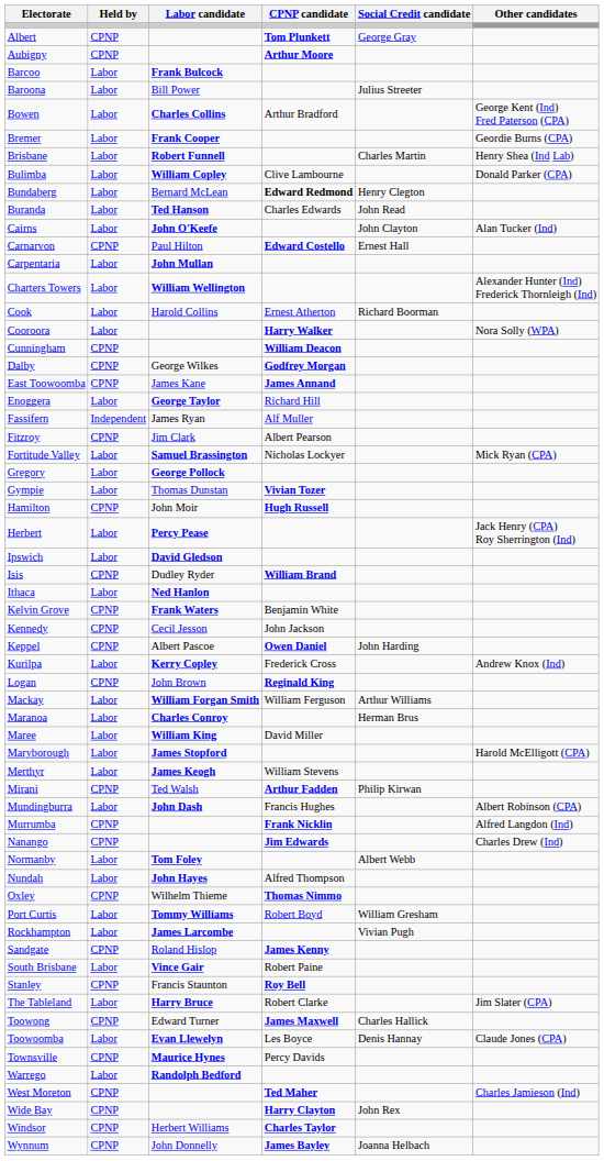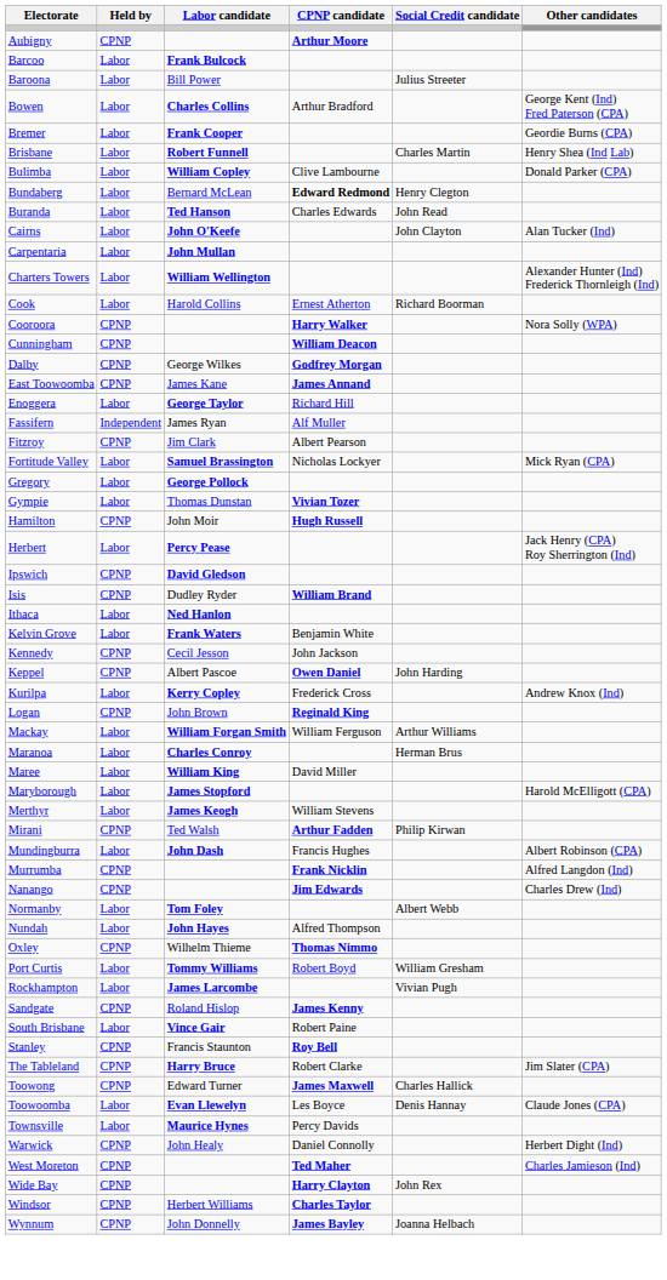 <table class="wikitable">
 <tr>
 <th>Electorate</th>
 <th>Held by</th>
 <th><a href='#'>Labor</a> candidate</th>
 <th><a href='#'>CPNP</a> candidate</th>
 <th><a href='#'>Social Credit</a> candidate</th>
 <th>Other candidates</th>
 </tr>
 <tr bgcolor="#cccccc">
 <td></td>
 <td></td>
 <td></td>
 <td></td>
 <td></td>
 <td bgcolor="#999999"></td>
-</tr>
-<tr>
-<td><a href='#'>Albert</a></td>
-<td><a href='#'>CPNP</a></td>
-<td></td>
-<td><strong><a href='#'>Tom Plunkett</a></strong></td>
-<td><a href='#'>George Gray</a></td>
-<td></td>
 </tr>
 <tr>
 <td><a href='#'>Aubigny</a></td>
 <td><a href='#'>CPNP</a></td>
 <td></td>
 <td><strong><a href='#'>Arthur Moore</a></strong></td>
 <td></td>
 <td></td>
 </tr>
 <tr>
 <td><a href='#'>Barcoo</a></td>
 <td><a href='#'>Labor</a></td>
 <td><strong><a href='#'>Frank Bulcock</a></strong></td>
 <td></td>
 <td></td>
 <td></td>
 </tr>
 <tr>
 <td><a href='#'>Baroona</a></td>
 <td><a href='#'>Labor</a></td>
 <td><a href='#'>Bill Power</a></td>
 <td></td>
 <td>Julius Streeter</td>
 <td></td>
 </tr>
 <tr>
 <td><a href='#'>Bowen</a></td>
 <td><a href='#'>Labor</a></td>
 <td><strong><a href='#'>Charles Collins</a></strong></td>
 <td>Arthur Bradford</td>
 <td></td>
 <td>George Kent (<a href='#'>Ind</a>) <br> <a href='#'>Fred Paterson</a> (<a href='#'>CPA</a>)</td>
 </tr>
 <tr>
 <td><a href='#'>Bremer</a></td>
 <td><a href='#'>Labor</a></td>
 <td><strong><a href='#'>Frank Cooper</a></strong></td>
 <td></td>
 <td></td>
 <td>Geordie Burns (<a href='#'>CPA</a>)</td>
 </tr>
 <tr>
 <td><a href='#'>Brisbane</a></td>
 <td><a href='#'>Labor</a></td>
 <td><strong><a href='#'>Robert Funnell</a></strong></td>
 <td></td>
 <td>Charles Martin</td>
 <td>Henry Shea (<a href='#'>Ind</a> <a href='#'>Lab</a>)</td>
 </tr>
 <tr>
 <td><a href='#'>Bulimba</a></td>
 <td><a href='#'>Labor</a></td>
 <td><strong><a href='#'>William Copley</a></strong></td>
 <td>Clive Lambourne</td>
 <td></td>
 <td>Donald Parker (<a href='#'>CPA</a>)</td>
 </tr>
 <tr>
 <td><a href='#'>Bundaberg</a></td>
 <td><a href='#'>Labor</a></td>
 <td><a href='#'>Bernard McLean</a></td>
 <td><strong>Edward Redmond</strong></td>
 <td>Henry Clegton</td>
 <td></td>
 </tr>
 <tr>
 <td><a href='#'>Buranda</a></td>
 <td><a href='#'>Labor</a></td>
 <td><strong><a href='#'>Ted Hanson</a></strong></td>
 <td>Charles Edwards</td>
 <td>John Read</td>
 <td></td>
 </tr>
 <tr>
 <td><a href='#'>Cairns</a></td>
 <td><a href='#'>Labor</a></td>
 <td><strong><a href='#'>John O'Keefe</a></strong></td>
 <td></td>
 <td>John Clayton</td>
 <td>Alan Tucker (<a href='#'>Ind</a>)</td>
 </tr>
 <tr>
-<td><a href='#'>Carnarvon</a></td>
-<td><a href='#'>CPNP</a></td>
-<td><a href='#'>Paul Hilton</a></td>
-<td><strong><a href='#'>Edward Costello</a></strong></td>
-<td>Ernest Hall</td>
-<td></td>
-</tr>
-<tr>
 <td><a href='#'>Carpentaria</a></td>
 <td><a href='#'>Labor</a></td>
 <td><strong><a href='#'>John Mullan</a></strong></td>
 <td></td>
 <td></td>
 <td></td>
 </tr>
 <tr>
 <td><a href='#'>Charters Towers</a></td>
 <td><a href='#'>Labor</a></td>
 <td><strong><a href='#'>William Wellington</a></strong></td>
 <td></td>
 <td></td>
 <td>Alexander Hunter (<a href='#'>Ind</a>) <br> Frederick Thornleigh (<a href='#'>Ind</a>)</td>
 </tr>
 <tr>
 <td><a href='#'>Cook</a></td>
 <td><a href='#'>Labor</a></td>
 <td><a href='#'>Harold Collins</a></td>
 <td><a href='#'>Ernest Atherton</a></td>
 <td>Richard Boorman</td>
 <td></td>
 </tr>
 <tr>
 <td><a href='#'>Cooroora</a></td>
-<td><a href='#'>Labor</a></td>
+<td><a href='#'>CPNP</a></td>
 <td></td>
 <td><strong><a href='#'>Harry Walker</a></strong></td>
 <td></td>
 <td>Nora Solly (<a href='#'>WPA</a>)</td>
 </tr>
 <tr>
 <td><a href='#'>Cunningham</a></td>
 <td><a href='#'>CPNP</a></td>
 <td></td>
 <td><strong><a href='#'>William Deacon</a></strong></td>
 <td></td>
 <td></td>
 </tr>
 <tr>
 <td><a href='#'>Dalby</a></td>
 <td><a href='#'>CPNP</a></td>
 <td>George Wilkes</td>
 <td><strong><a href='#'>Godfrey Morgan</a></strong></td>
 <td></td>
 <td></td>
 </tr>
 <tr>
 <td><a href='#'>East Toowoomba</a></td>
 <td><a href='#'>CPNP</a></td>
 <td><a href='#'>James Kane</a></td>
 <td><strong><a href='#'>James Annand</a></strong></td>
 <td></td>
 <td></td>
 </tr>
 <tr>
 <td><a href='#'>Enoggera</a></td>
 <td><a href='#'>Labor</a></td>
 <td><strong><a href='#'>George Taylor</a></strong></td>
 <td><a href='#'>Richard Hill</a></td>
 <td></td>
 <td></td>
 </tr>
 <tr>
 <td><a href='#'>Fassifern</a></td>
 <td><a href='#'>Independent</a></td>
 <td>James Ryan</td>
 <td><a href='#'>Alf Muller</a></td>
 <td></td>
 <td></td>
 </tr>
 <tr>
 <td><a href='#'>Fitzroy</a></td>
 <td><a href='#'>CPNP</a></td>
 <td><a href='#'>Jim Clark</a></td>
 <td>Albert Pearson</td>
 <td></td>
 <td></td>
 </tr>
 <tr>
 <td><a href='#'>Fortitude Valley</a></td>
 <td><a href='#'>Labor</a></td>
 <td><strong><a href='#'>Samuel Brassington</a></strong></td>
 <td>Nicholas Lockyer</td>
 <td></td>
 <td>Mick Ryan (<a href='#'>CPA</a>)</td>
 </tr>
 <tr>
 <td><a href='#'>Gregory</a></td>
 <td><a href='#'>Labor</a></td>
 <td><strong><a href='#'>George Pollock</a></strong></td>
 <td></td>
 <td></td>
 <td></td>
 </tr>
 <tr>
 <td><a href='#'>Gympie</a></td>
 <td><a href='#'>Labor</a></td>
 <td><a href='#'>Thomas Dunstan</a></td>
 <td><strong><a href='#'>Vivian Tozer</a></strong></td>
 <td></td>
 <td></td>
 </tr>
 <tr>
 <td><a href='#'>Hamilton</a></td>
 <td><a href='#'>CPNP</a></td>
 <td>John Moir</td>
 <td><strong><a href='#'>Hugh Russell</a></strong></td>
 <td></td>
 <td></td>
 </tr>
 <tr>
 <td><a href='#'>Herbert</a></td>
 <td><a href='#'>Labor</a></td>
 <td><strong><a href='#'>Percy Pease</a></strong></td>
 <td></td>
 <td></td>
 <td>Jack Henry (<a href='#'>CPA</a>) <br> Roy Sherrington (<a href='#'>Ind</a>)</td>
 </tr>
 <tr>
 <td><a href='#'>Ipswich</a></td>
-<td><a href='#'>Labor</a></td>
+<td><a href='#'>CPNP</a></td>
 <td><strong><a href='#'>David Gledson</a></strong></td>
 <td></td>
 <td></td>
 <td></td>
 </tr>
 <tr>
 <td><a href='#'>Isis</a></td>
 <td><a href='#'>CPNP</a></td>
 <td>Dudley Ryder</td>
 <td><strong><a href='#'>William Brand</a></strong></td>
 <td></td>
 <td></td>
 </tr>
 <tr>
 <td><a href='#'>Ithaca</a></td>
 <td><a href='#'>Labor</a></td>
 <td><strong><a href='#'>Ned Hanlon</a></strong></td>
 <td></td>
 <td></td>
 <td></td>
 </tr>
 <tr>
 <td><a href='#'>Kelvin Grove</a></td>
-<td><a href='#'>CPNP</a></td>
+<td><a href='#'>Labor</a></td>
 <td><strong><a href='#'>Frank Waters</a></strong></td>
 <td>Benjamin White</td>
 <td></td>
 <td></td>
 </tr>
 <tr>
 <td><a href='#'>Kennedy</a></td>
 <td><a href='#'>CPNP</a></td>
 <td><a href='#'>Cecil Jesson</a></td>
 <td>John Jackson</td>
 <td></td>
 <td></td>
 </tr>
 <tr>
 <td><a href='#'>Keppel</a></td>
 <td><a href='#'>CPNP</a></td>
 <td>Albert Pascoe</td>
 <td><strong><a href='#'>Owen Daniel</a></strong></td>
 <td>John Harding</td>
 <td></td>
 </tr>
 <tr>
 <td><a href='#'>Kurilpa</a></td>
 <td><a href='#'>Labor</a></td>
 <td><strong><a href='#'>Kerry Copley</a></strong></td>
 <td>Frederick Cross</td>
 <td></td>
 <td>Andrew Knox (<a href='#'>Ind</a>)</td>
 </tr>
 <tr>
 <td><a href='#'>Logan</a></td>
 <td><a href='#'>CPNP</a></td>
 <td><a href='#'>John Brown</a></td>
 <td><strong><a href='#'>Reginald King</a></strong></td>
 <td></td>
 <td></td>
 </tr>
 <tr>
 <td><a href='#'>Mackay</a></td>
 <td><a href='#'>Labor</a></td>
 <td><strong><a href='#'>William Forgan Smith</a></strong></td>
 <td>William Ferguson</td>
 <td>Arthur Williams</td>
 <td></td>
 </tr>
 <tr>
 <td><a href='#'>Maranoa</a></td>
 <td><a href='#'>Labor</a></td>
 <td><strong><a href='#'>Charles Conroy</a></strong></td>
 <td></td>
 <td>Herman Brus</td>
 <td></td>
 </tr>
 <tr>
 <td><a href='#'>Maree</a></td>
 <td><a href='#'>Labor</a></td>
 <td><strong><a href='#'>William King</a></strong></td>
 <td>David Miller</td>
 <td></td>
 <td></td>
 </tr>
 <tr>
 <td><a href='#'>Maryborough</a></td>
 <td><a href='#'>Labor</a></td>
 <td><strong><a href='#'>James Stopford</a></strong></td>
 <td></td>
 <td></td>
 <td>Harold McElligott (<a href='#'>CPA</a>)</td>
 </tr>
 <tr>
 <td><a href='#'>Merthyr</a></td>
 <td><a href='#'>Labor</a></td>
 <td><strong><a href='#'>James Keogh</a></strong></td>
 <td>William Stevens</td>
 <td></td>
 <td></td>
 </tr>
 <tr>
 <td><a href='#'>Mirani</a></td>
 <td><a href='#'>CPNP</a></td>
 <td><a href='#'>Ted Walsh</a></td>
 <td><strong><a href='#'>Arthur Fadden</a></strong></td>
 <td>Philip Kirwan</td>
 <td></td>
 </tr>
 <tr>
 <td><a href='#'>Mundingburra</a></td>
 <td><a href='#'>Labor</a></td>
 <td><strong><a href='#'>John Dash</a></strong></td>
 <td>Francis Hughes</td>
 <td></td>
 <td>Albert Robinson (<a href='#'>CPA</a>)</td>
 </tr>
 <tr>
 <td><a href='#'>Murrumba</a></td>
 <td><a href='#'>CPNP</a></td>
 <td></td>
 <td><strong><a href='#'>Frank Nicklin</a></strong></td>
 <td></td>
 <td>Alfred Langdon (<a href='#'>Ind</a>)</td>
 </tr>
 <tr>
 <td><a href='#'>Nanango</a></td>
 <td><a href='#'>CPNP</a></td>
 <td></td>
 <td><strong><a href='#'>Jim Edwards</a></strong></td>
 <td></td>
 <td>Charles Drew (<a href='#'>Ind</a>)</td>
 </tr>
 <tr>
 <td><a href='#'>Normanby</a></td>
 <td><a href='#'>Labor</a></td>
 <td><strong><a href='#'>Tom Foley</a></strong></td>
 <td></td>
 <td>Albert Webb</td>
 <td></td>
 </tr>
 <tr>
 <td><a href='#'>Nundah</a></td>
 <td><a href='#'>Labor</a></td>
 <td><strong><a href='#'>John Hayes</a></strong></td>
 <td>Alfred Thompson</td>
 <td></td>
 <td></td>
 </tr>
 <tr>
 <td><a href='#'>Oxley</a></td>
 <td><a href='#'>CPNP</a></td>
 <td>Wilhelm Thieme</td>
 <td><strong><a href='#'>Thomas Nimmo</a></strong></td>
 <td></td>
 <td></td>
 </tr>
 <tr>
 <td><a href='#'>Port Curtis</a></td>
 <td><a href='#'>Labor</a></td>
 <td><strong><a href='#'>Tommy Williams</a></strong></td>
 <td><a href='#'>Robert Boyd</a></td>
 <td>William Gresham</td>
 <td></td>
 </tr>
 <tr>
 <td><a href='#'>Rockhampton</a></td>
 <td><a href='#'>Labor</a></td>
 <td><strong><a href='#'>James Larcombe</a></strong></td>
 <td></td>
 <td>Vivian Pugh</td>
 <td></td>
 </tr>
 <tr>
 <td><a href='#'>Sandgate</a></td>
 <td><a href='#'>CPNP</a></td>
 <td><a href='#'>Roland Hislop</a></td>
 <td><strong><a href='#'>James Kenny</a></strong></td>
 <td></td>
 <td></td>
 </tr>
 <tr>
 <td><a href='#'>South Brisbane</a></td>
 <td><a href='#'>Labor</a></td>
 <td><strong><a href='#'>Vince Gair</a></strong></td>
 <td>Robert Paine</td>
 <td></td>
 <td></td>
 </tr>
 <tr>
 <td><a href='#'>Stanley</a></td>
 <td><a href='#'>CPNP</a></td>
 <td>Francis Staunton</td>
 <td><strong><a href='#'>Roy Bell</a></strong></td>
 <td></td>
 <td></td>
 </tr>
 <tr>
 <td><a href='#'>The Tableland</a></td>
-<td><a href='#'>Labor</a></td>
+<td><a href='#'>CPNP</a></td>
 <td><strong><a href='#'>Harry Bruce</a></strong></td>
 <td>Robert Clarke</td>
 <td></td>
 <td>Jim Slater (<a href='#'>CPA</a>)</td>
 </tr>
 <tr>
 <td><a href='#'>Toowong</a></td>
 <td><a href='#'>CPNP</a></td>
 <td>Edward Turner</td>
 <td><strong><a href='#'>James Maxwell</a></strong></td>
 <td>Charles Hallick</td>
 <td></td>
 </tr>
 <tr>
 <td><a href='#'>Toowoomba</a></td>
 <td><a href='#'>Labor</a></td>
 <td><strong><a href='#'>Evan Llewelyn</a></strong></td>
 <td>Les Boyce</td>
 <td>Denis Hannay</td>
 <td>Claude Jones (<a href='#'>CPA</a>)</td>
 </tr>
 <tr>
 <td><a href='#'>Townsville</a></td>
-<td><a href='#'>CPNP</a></td>
+<td><a href='#'>Labor</a></td>
 <td><strong><a href='#'>Maurice Hynes</a></strong></td>
 <td>Percy Davids</td>
 <td></td>
 <td></td>
 </tr>
 <tr>
-<td><a href='#'>Warrego</a></td>
-<td><a href='#'>Labor</a></td>
-<td><strong><a href='#'>Randolph Bedford</a></strong></td>
+<td><a href='#'>Warwick</a></td>
+<td><a href='#'>CPNP</a></td>
+<td><a href='#'>John Healy</a></td>
+<td>Daniel Connolly</td>
 <td></td>
-<td></td>
-<td></td>
+<td>Herbert Dight (<a href='#'>Ind</a>)</td>
 </tr>
 <tr>
 <td><a href='#'>West Moreton</a></td>
 <td><a href='#'>CPNP</a></td>
 <td></td>
 <td><strong><a href='#'>Ted Maher</a></strong></td>
 <td></td>
 <td><a href='#'>Charles Jamieson</a> (<a href='#'>Ind</a>)</td>
 </tr>
 <tr>
 <td><a href='#'>Wide Bay</a></td>
 <td><a href='#'>CPNP</a></td>
 <td></td>
 <td><strong><a href='#'>Harry Clayton</a></strong></td>
 <td>John Rex</td>
 <td></td>
 </tr>
 <tr>
 <td><a href='#'>Windsor</a></td>
 <td><a href='#'>CPNP</a></td>
 <td><a href='#'>Herbert Williams</a></td>
 <td><strong><a href='#'>Charles Taylor</a></strong></td>
 <td></td>
 <td></td>
 </tr>
 <tr>
 <td><a href='#'>Wynnum</a></td>
 <td><a href='#'>CPNP</a></td>
 <td><a href='#'>John Donnelly</a></td>
 <td><strong><a href='#'>James Bayley</a></strong></td>
 <td>Joanna Helbach</td>
 <td></td>
 </tr>
 </table>
